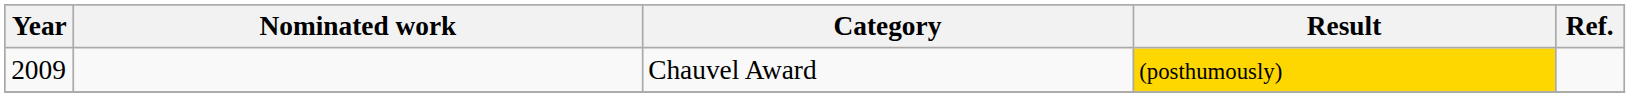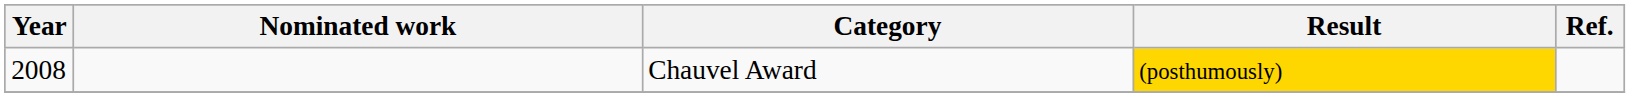 <table class="wikitable sortable" width=75%>
 <tr>
 <th width = 33px>Year</th>
 <th>Nominated work</th>
 <th>Category</th>
 <th>Result</th>
 <th width = 33px>Ref.</th>
 </tr>
 <tr>
-<td>2009</td>
+<td>2008</td>
 <td></td>
 <td>Chauvel Award</td>
 <td style="background: gold;"> <small>(posthumously)</small></td>
 <td></td>
 </tr>
 <tr>
 </tr>
 </table>
